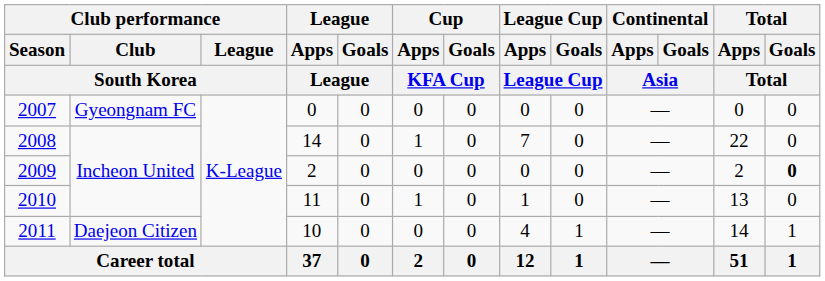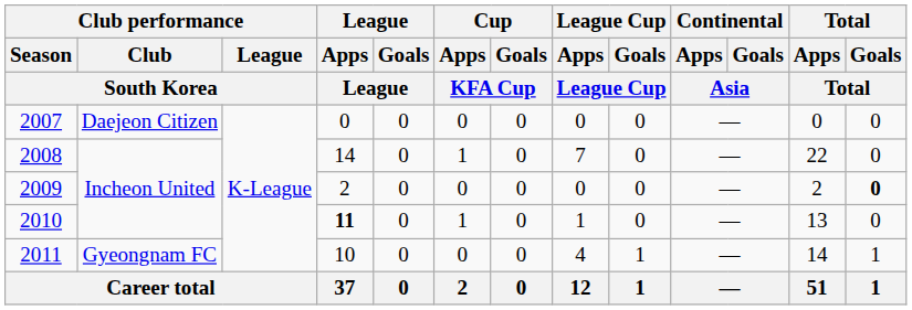 <table class="wikitable" style="text-align:center">
 <tr>
 <th colspan=3>Club performance</th>
 <th colspan=2>League</th>
 <th colspan=2>Cup</th>
 <th colspan=2>League Cup</th>
 <th colspan=2>Continental</th>
 <th colspan=2>Total</th>
 </tr>
 <tr>
 <th>Season</th>
 <th>Club</th>
 <th>League</th>
 <th>Apps</th>
 <th>Goals</th>
 <th>Apps</th>
 <th>Goals</th>
 <th>Apps</th>
 <th>Goals</th>
 <th>Apps</th>
 <th>Goals</th>
 <th>Apps</th>
 <th>Goals</th>
 </tr>
 <tr>
 <th colspan=3>South Korea</th>
 <th colspan=2>League</th>
 <th colspan=2><a href='#'>KFA Cup</a></th>
 <th colspan=2><a href='#'>League Cup</a></th>
 <th colspan=2><a href='#'>Asia</a></th>
 <th colspan=2>Total</th>
 </tr>
 <tr>
 <td><a href='#'>2007</a></td>
-<td rowspan="1"><a href='#'>Gyeongnam FC</a></td>
+<td><a href='#'>Daejeon Citizen</a></td>
 <td rowspan="5"><a href='#'>K-League</a></td>
 <td>0</td>
 <td>0</td>
 <td>0</td>
 <td>0</td>
 <td>0</td>
 <td>0</td>
 <td colspan="2">—</td>
 <td>0</td>
 <td>0</td>
 </tr>
 <tr>
 <td><a href='#'>2008</a></td>
 <td rowspan="3"><a href='#'>Incheon United</a></td>
 <td>14</td>
 <td>0</td>
 <td>1</td>
 <td>0</td>
 <td>7</td>
 <td>0</td>
 <td colspan="2">—</td>
 <td>22</td>
 <td>0</td>
 </tr>
 <tr>
 <td><a href='#'>2009</a></td>
 <td>2</td>
 <td>0</td>
 <td>0</td>
 <td>0</td>
 <td>0</td>
 <td>0</td>
 <td colspan="2">—</td>
 <td>2</td>
 <td><strong>0</strong></td>
 </tr>
 <tr>
 <td><a href='#'>2010</a></td>
-<td>11</td>
+<td><strong>11</strong></td>
 <td>0</td>
 <td>1</td>
 <td>0</td>
 <td>1</td>
 <td>0</td>
 <td colspan="2">—</td>
 <td>13</td>
 <td>0</td>
 </tr>
 <tr>
 <td><a href='#'>2011</a></td>
-<td><a href='#'>Daejeon Citizen</a></td>
+<td rowspan="1"><a href='#'>Gyeongnam FC</a></td>
 <td>10</td>
 <td>0</td>
 <td>0</td>
 <td>0</td>
 <td>4</td>
 <td>1</td>
 <td colspan="2">—</td>
 <td>14</td>
 <td>1</td>
 </tr>
 <tr>
 <th colspan=3>Career total</th>
 <th>37</th>
 <th>0</th>
 <th>2</th>
 <th>0</th>
 <th>12</th>
 <th>1</th>
 <th colspan="2">—</th>
 <th>51</th>
 <th>1</th>
 </tr>
 </table>
